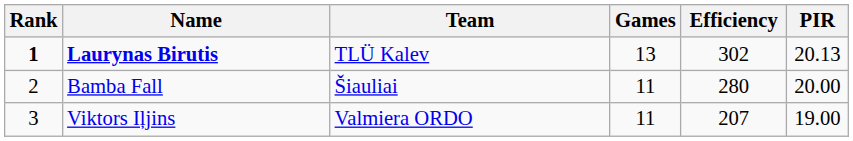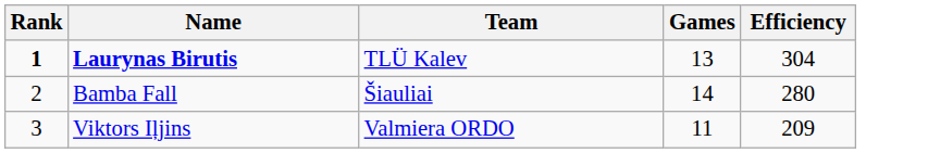 <table class="wikitable sortable" style="text-align: center;">
 <tr>
 <th>Rank</th>
 <th width=200>Name</th>
 <th width=210>Team</th>
 <th>Games</th>
 <th width=75>Efficiency</th>
-<th width=40>PIR</th>
 </tr>
 <tr>
 <td><strong>1</strong></td>
 <td align=left> <strong><a href='#'>Laurynas Birutis</a></strong></td>
 <td align=left> <a href='#'>TLÜ Kalev</a></td>
 <td>13</td>
-<td>302</td>
-<td>20.13</td>
+<td>304</td>
 </tr>
 <tr>
 <td>2</td>
 <td align=left> <a href='#'>Bamba Fall</a></td>
 <td align=left> <a href='#'>Šiauliai</a></td>
-<td>11</td>
+<td>14</td>
 <td>280</td>
-<td>20.00</td>
 </tr>
 <tr>
 <td>3</td>
 <td align=left> <a href='#'>Viktors Iļjins</a></td>
 <td align=left> <a href='#'>Valmiera ORDO</a></td>
 <td>11</td>
-<td>207</td>
-<td>19.00</td>
+<td>209</td>
 </tr>
 </table>
